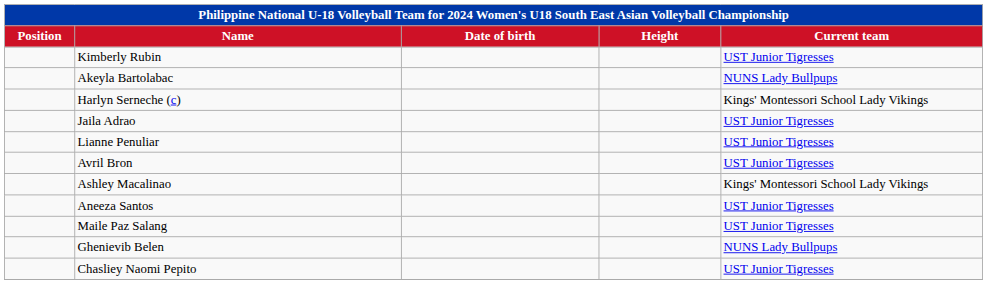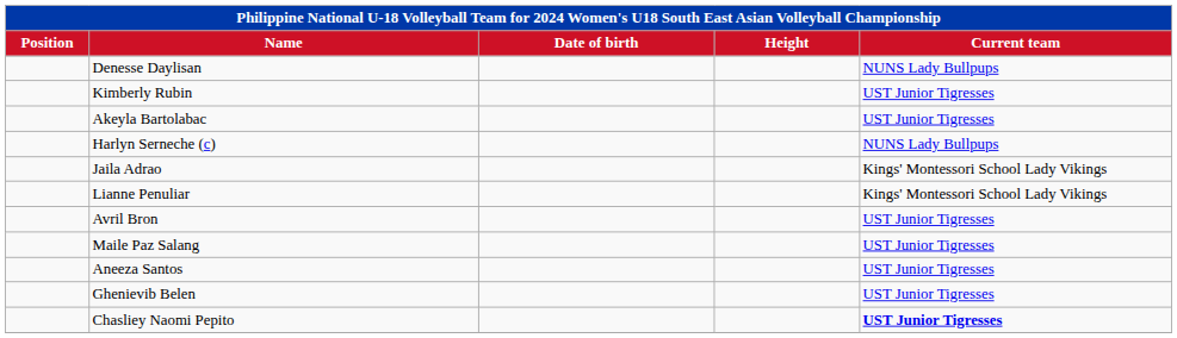 <table class="wikitable sortable" style="font-size:90%; text-align:center;">
 <tr>
 <th colspan="5" style= "background:#0038A8; color:#FFFFFF"><strong>Philippine National U-18 Volleyball Team for 2024 Women's U18 South East Asian Volleyball Championship</strong></th>
 </tr>
 <tr>
 <th style="width:5em; background:#CE1126; color:#FFFFFF;">Position</th>
 <th style="width:25em; background:#CE1126; color:#FFFFFF;">Name</th>
 <th style="width:15em; background:#CE1126; color:#FFFFFF;">Date of birth</th>
 <th style="width:9em; background:#CE1126; color:#FFFFFF;">Height</th>
 <th style="width:20em; background:#CE1126; color:#FFFFFF;">Current team</th>
 </tr>
 <tr align=center>
 <td></td>
+<td align=left>Denesse Daylisan</td>
+<td align=right></td>
+<td></td>
+<td align=left> <a href='#'>NUNS Lady Bullpups</a></td>
+</tr>
+<tr align=center>
+<td></td>
 <td align=left>Kimberly Rubin</td>
 <td align=right></td>
 <td></td>
 <td align=left> <a href='#'>UST Junior Tigresses</a></td>
 </tr>
 <tr align=center>
 <td></td>
 <td align=left>Akeyla Bartolabac</td>
 <td align=right></td>
 <td></td>
-<td align=left> <a href='#'>NUNS Lady Bullpups</a></td>
+<td align=left> <a href='#'>UST Junior Tigresses</a></td>
 </tr>
 <tr align=center>
 <td></td>
 <td align=left>Harlyn Serneche (<a href='#'>c</a>)</td>
 <td align=right></td>
 <td></td>
-<td align=left> Kings' Montessori School Lady Vikings</td>
+<td align=left> <a href='#'>NUNS Lady Bullpups</a></td>
 </tr>
 <tr align=center>
 <td></td>
 <td align=left>Jaila Adrao</td>
 <td align=right></td>
 <td></td>
-<td align=left> <a href='#'>UST Junior Tigresses</a></td>
+<td align=left> Kings' Montessori School Lady Vikings</td>
 </tr>
 <tr align=center>
 <td></td>
 <td align=left>Lianne Penuliar</td>
 <td align=right></td>
 <td></td>
-<td align=left> <a href='#'>UST Junior Tigresses</a></td>
+<td align=left> Kings' Montessori School Lady Vikings</td>
 </tr>
 <tr align=center>
 <td></td>
 <td align=left>Avril Bron</td>
-<td align=right></td>
-<td></td>
-<td align=left> <a href='#'>UST Junior Tigresses</a></td>
-</tr>
-<tr align=center>
-<td></td>
-<td align=left>Ashley Macalinao</td>
-<td align=right></td>
-<td></td>
-<td align=left> Kings' Montessori School Lady Vikings</td>
-</tr>
-<tr align=center>
-<td></td>
-<td align=left>Aneeza Santos</td>
 <td align=right></td>
 <td></td>
 <td align=left> <a href='#'>UST Junior Tigresses</a></td>
 </tr>
 <tr align=center>
 <td></td>
 <td align=left>Maile Paz Salang</td>
 <td align=right></td>
 <td></td>
 <td align=left> <a href='#'>UST Junior Tigresses</a></td>
 </tr>
 <tr align=center>
 <td></td>
+<td align=left>Aneeza Santos</td>
+<td align=right></td>
+<td></td>
+<td align=left> <a href='#'>UST Junior Tigresses</a></td>
+</tr>
+<tr align=center>
+<td></td>
 <td align=left>Ghenievib Belen</td>
 <td align=right></td>
 <td></td>
-<td align=left> <a href='#'>NUNS Lady Bullpups</a></td>
+<td align=left> <a href='#'>UST Junior Tigresses</a></td>
 </tr>
 <tr align=center>
 <td></td>
 <td align=left>Chasliey Naomi Pepito</td>
 <td align=right></td>
 <td></td>
-<td align=left> <a href='#'>UST Junior Tigresses</a></td>
+<td align=left><strong> <a href='#'>UST Junior Tigresses</a></strong></td>
 </tr>
 <tr align=center>
 </tr>
 </table>
